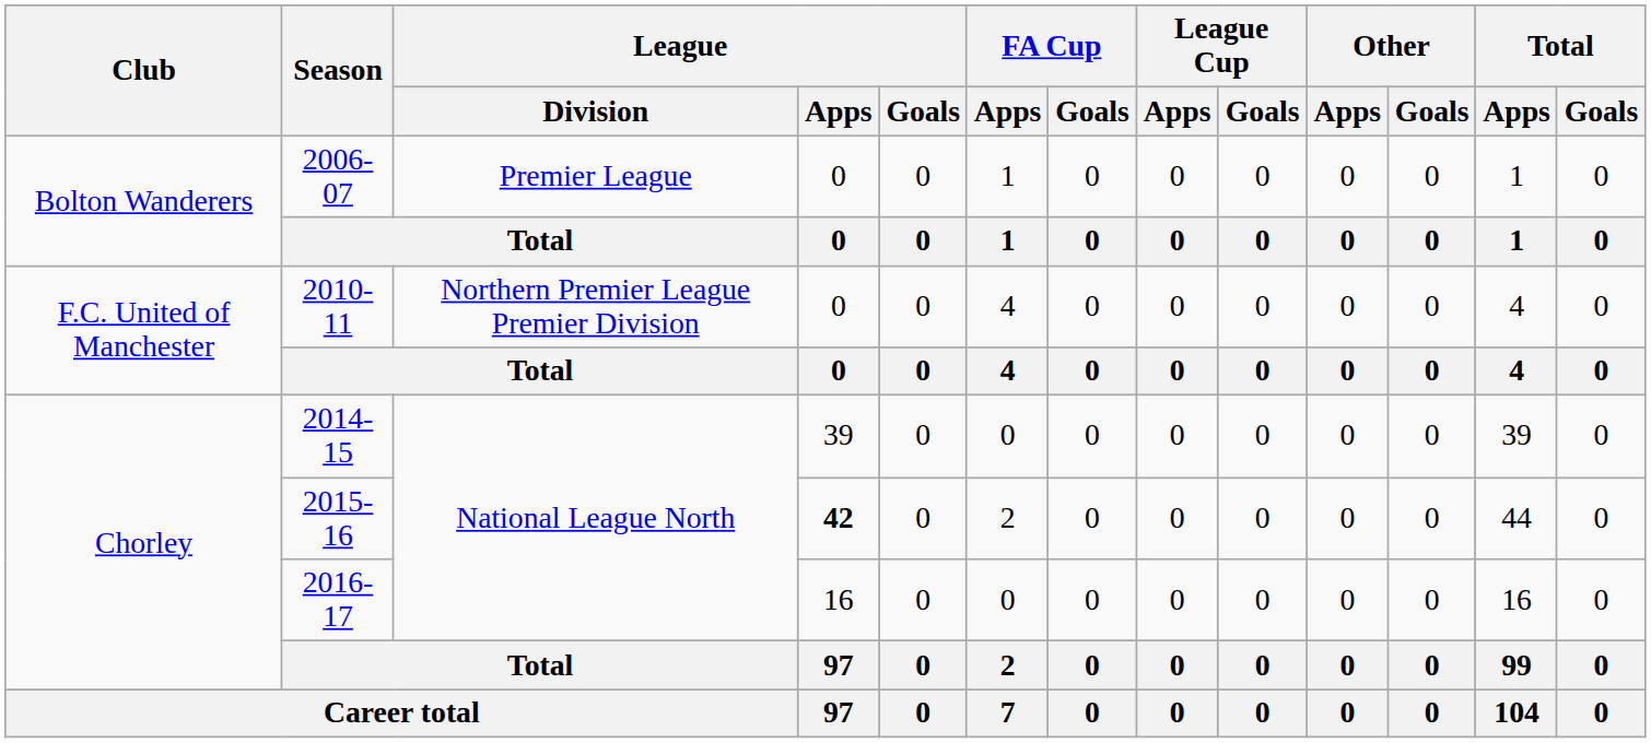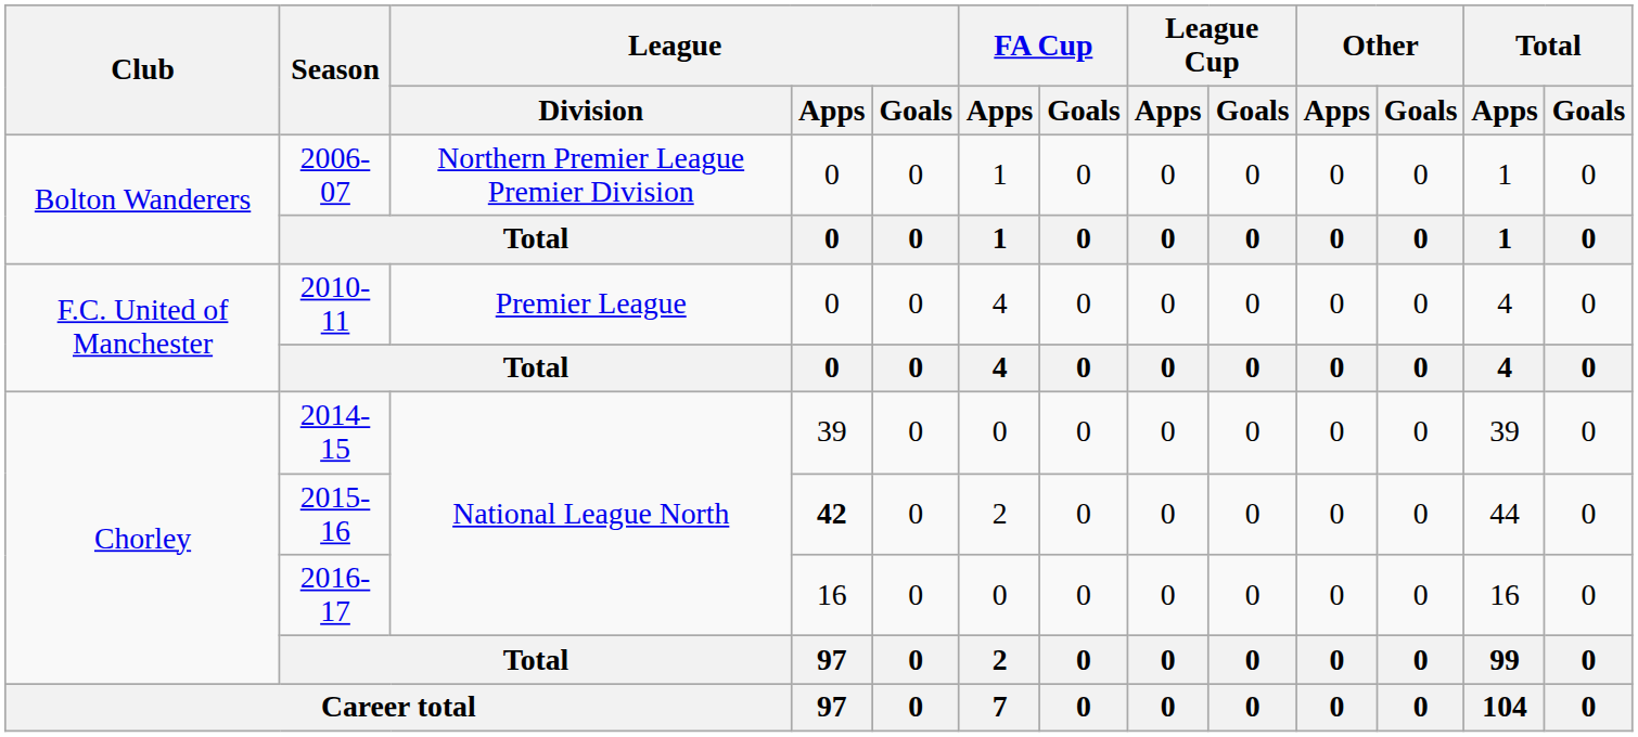 <table class=wikitable style=text-align:center>
 <tr>
 <th rowspan=2>Club</th>
 <th rowspan=2>Season</th>
 <th colspan=3>League</th>
 <th colspan=2><a href='#'>FA Cup</a></th>
 <th colspan=2>League Cup</th>
 <th colspan=2>Other</th>
 <th colspan=2>Total</th>
 </tr>
 <tr>
 <th>Division</th>
 <th>Apps</th>
 <th>Goals</th>
 <th>Apps</th>
 <th>Goals</th>
 <th>Apps</th>
 <th>Goals</th>
 <th>Apps</th>
 <th>Goals</th>
 <th>Apps</th>
 <th>Goals</th>
 </tr>
 <tr>
 <td rowspan="2"><a href='#'>Bolton Wanderers</a></td>
 <td><a href='#'>2006-07</a></td>
-<td><a href='#'>Premier League</a></td>
+<td><a href='#'>Northern Premier League Premier Division</a></td>
 <td>0</td>
 <td>0</td>
 <td>1</td>
 <td>0</td>
 <td>0</td>
 <td>0</td>
 <td>0</td>
 <td>0</td>
 <td>1</td>
 <td>0</td>
 </tr>
 <tr>
 <th colspan=2>Total</th>
 <th>0</th>
 <th>0</th>
 <th>1</th>
 <th>0</th>
 <th>0</th>
 <th>0</th>
 <th>0</th>
 <th>0</th>
 <th>1</th>
 <th>0</th>
 </tr>
 <tr>
 <td rowspan="2"><a href='#'>F.C. United of Manchester</a></td>
 <td><a href='#'>2010-11</a></td>
-<td><a href='#'>Northern Premier League Premier Division</a></td>
+<td><a href='#'>Premier League</a></td>
 <td>0</td>
 <td>0</td>
 <td>4</td>
 <td>0</td>
 <td>0</td>
 <td>0</td>
 <td>0</td>
 <td>0</td>
 <td>4</td>
 <td>0</td>
 </tr>
 <tr>
 <th colspan=2>Total</th>
 <th>0</th>
 <th>0</th>
 <th>4</th>
 <th>0</th>
 <th>0</th>
 <th>0</th>
 <th>0</th>
 <th>0</th>
 <th>4</th>
 <th>0</th>
 </tr>
 <tr>
 <td rowspan="4"><a href='#'>Chorley</a></td>
 <td><a href='#'>2014-15</a></td>
 <td rowspan="3"><a href='#'>National League North</a></td>
 <td>39</td>
 <td>0</td>
 <td>0</td>
 <td>0</td>
 <td>0</td>
 <td>0</td>
 <td>0</td>
 <td>0</td>
 <td>39</td>
 <td>0</td>
 </tr>
 <tr>
 <td><a href='#'>2015-16</a></td>
 <td><strong>42</strong></td>
 <td>0</td>
 <td>2</td>
 <td>0</td>
 <td>0</td>
 <td>0</td>
 <td>0</td>
 <td>0</td>
 <td>44</td>
 <td>0</td>
 </tr>
 <tr>
 <td><a href='#'>2016-17</a></td>
 <td>16</td>
 <td>0</td>
 <td>0</td>
 <td>0</td>
 <td>0</td>
 <td>0</td>
 <td>0</td>
 <td>0</td>
 <td>16</td>
 <td>0</td>
 </tr>
 <tr>
 <th colspan=2>Total</th>
 <th>97</th>
 <th>0</th>
 <th>2</th>
 <th>0</th>
 <th>0</th>
 <th>0</th>
 <th>0</th>
 <th>0</th>
 <th>99</th>
 <th>0</th>
 </tr>
 <tr>
 <th colspan=3>Career total</th>
 <th>97</th>
 <th>0</th>
 <th>7</th>
 <th>0</th>
 <th>0</th>
 <th>0</th>
 <th>0</th>
 <th>0</th>
 <th>104</th>
 <th>0</th>
 </tr>
 </table>
